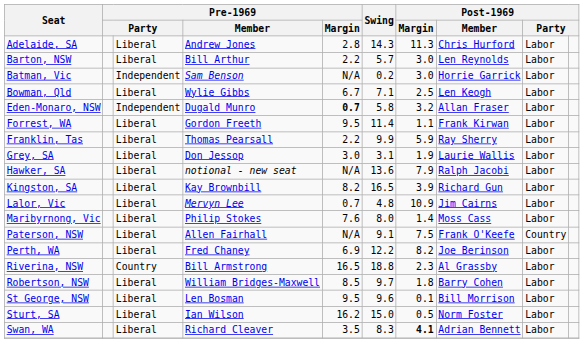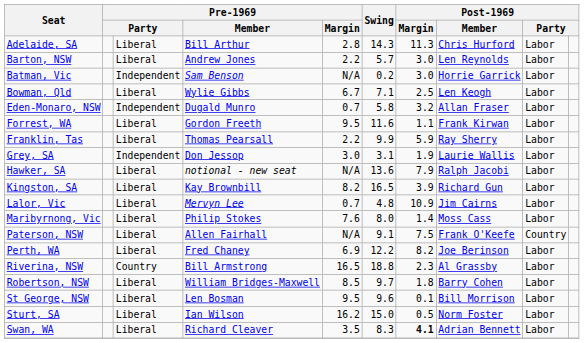 <table class="wikitable">
 <tr>
 <th rowspan="2">Seat</th>
 <th colspan="4">Pre-1969</th>
 <th rowspan="2">Swing</th>
 <th colspan="4">Post-1969</th>
 </tr>
 <tr>
 <th colspan="2">Party</th>
 <th>Member</th>
 <th>Margin</th>
 <th>Margin</th>
 <th>Member</th>
 <th colspan="2">Party</th>
 </tr>
 <tr>
 <td><a href='#'>Adelaide, SA</a></td>
 <td> </td>
 <td>Liberal</td>
-<td><a href='#'>Andrew Jones</a></td>
+<td><a href='#'>Bill Arthur</a></td>
 <td style="text-align:right;">2.8</td>
 <td style="text-align:right;">14.3</td>
 <td style="text-align:right;">11.3</td>
 <td><a href='#'>Chris Hurford</a></td>
 <td>Labor</td>
 <td> </td>
 </tr>
 <tr>
 <td><a href='#'>Barton, NSW</a></td>
 <td> </td>
 <td>Liberal</td>
-<td><a href='#'>Bill Arthur</a></td>
+<td><a href='#'>Andrew Jones</a></td>
 <td style="text-align:right;">2.2</td>
 <td style="text-align:right;">5.7</td>
 <td style="text-align:right;">3.0</td>
 <td><a href='#'>Len Reynolds</a></td>
 <td>Labor</td>
 <td> </td>
 </tr>
 <tr>
 <td><a href='#'>Batman, Vic</a></td>
 <td> </td>
 <td>Independent</td>
 <td><em><a href='#'>Sam Benson</a></em></td>
 <td style="text-align:right;">N/A</td>
 <td style="text-align:right;">0.2</td>
 <td style="text-align:right;">3.0</td>
 <td><a href='#'>Horrie Garrick</a></td>
 <td>Labor</td>
 <td> </td>
 </tr>
 <tr>
 <td><a href='#'>Bowman, Qld</a></td>
 <td> </td>
 <td>Liberal</td>
 <td><a href='#'>Wylie Gibbs</a></td>
 <td style="text-align:right;">6.7</td>
 <td style="text-align:right;">7.1</td>
 <td style="text-align:right;">2.5</td>
 <td><a href='#'>Len Keogh</a></td>
 <td>Labor</td>
 <td> </td>
 </tr>
 <tr>
 <td><a href='#'>Eden-Monaro, NSW</a></td>
 <td> </td>
 <td>Independent</td>
 <td><a href='#'>Dugald Munro</a></td>
-<td style="text-align:right;"><strong>0.7</strong></td>
+<td style="text-align:right;">0.7</td>
 <td style="text-align:right;">5.8</td>
 <td style="text-align:right;">3.2</td>
 <td><a href='#'>Allan Fraser</a></td>
 <td>Labor</td>
 <td> </td>
 </tr>
 <tr>
 <td><a href='#'>Forrest, WA</a></td>
 <td> </td>
 <td>Liberal</td>
 <td><a href='#'>Gordon Freeth</a></td>
 <td style="text-align:right;">9.5</td>
-<td style="text-align:right;">11.4</td>
+<td style="text-align:right;">11.6</td>
 <td style="text-align:right;">1.1</td>
 <td><a href='#'>Frank Kirwan</a></td>
 <td>Labor</td>
 <td> </td>
 </tr>
 <tr>
 <td><a href='#'>Franklin, Tas</a></td>
 <td> </td>
 <td>Liberal</td>
 <td><a href='#'>Thomas Pearsall</a></td>
 <td style="text-align:right;">2.2</td>
 <td style="text-align:right;">9.9</td>
 <td style="text-align:right;">5.9</td>
 <td><a href='#'>Ray Sherry</a></td>
 <td>Labor</td>
 <td> </td>
 </tr>
 <tr>
 <td><a href='#'>Grey, SA</a></td>
 <td> </td>
-<td>Liberal</td>
+<td>Independent</td>
 <td><a href='#'>Don Jessop</a></td>
 <td style="text-align:right;">3.0</td>
 <td style="text-align:right;">3.1</td>
 <td style="text-align:right;">1.9</td>
 <td><a href='#'>Laurie Wallis</a></td>
 <td>Labor</td>
 <td> </td>
 </tr>
 <tr>
 <td><a href='#'>Hawker, SA</a></td>
 <td> </td>
 <td>Liberal</td>
 <td><em>notional - new seat</em></td>
 <td style="text-align:right;">N/A</td>
 <td style="text-align:right;">13.6</td>
 <td style="text-align:right;">7.9</td>
 <td><a href='#'>Ralph Jacobi</a></td>
 <td>Labor</td>
 <td> </td>
 </tr>
 <tr>
 <td><a href='#'>Kingston, SA</a></td>
 <td> </td>
 <td>Liberal</td>
 <td><a href='#'>Kay Brownbill</a></td>
 <td style="text-align:right;">8.2</td>
 <td style="text-align:right;">16.5</td>
 <td style="text-align:right;">3.9</td>
 <td><a href='#'>Richard Gun</a></td>
 <td>Labor</td>
 <td> </td>
 </tr>
 <tr>
 <td><a href='#'>Lalor, Vic</a></td>
 <td> </td>
 <td>Liberal</td>
 <td><em><a href='#'>Mervyn Lee</a></em></td>
 <td style="text-align:right;">0.7</td>
 <td style="text-align:right;">4.8</td>
 <td style="text-align:right;">10.9</td>
 <td><a href='#'>Jim Cairns</a></td>
 <td>Labor</td>
 <td> </td>
 </tr>
 <tr>
 <td><a href='#'>Maribyrnong, Vic</a></td>
 <td> </td>
 <td>Liberal</td>
 <td><a href='#'>Philip Stokes</a></td>
 <td style="text-align:right;">7.6</td>
 <td style="text-align:right;">8.0</td>
 <td style="text-align:right;">1.4</td>
 <td><a href='#'>Moss Cass</a></td>
 <td>Labor</td>
 <td> </td>
 </tr>
 <tr>
 <td><a href='#'>Paterson, NSW</a></td>
 <td> </td>
 <td>Liberal</td>
 <td><a href='#'>Allen Fairhall</a></td>
 <td style="text-align:right;">N/A</td>
 <td style="text-align:right;">9.1</td>
 <td style="text-align:right;">7.5</td>
 <td><a href='#'>Frank O'Keefe</a></td>
 <td>Country</td>
 <td> </td>
 </tr>
 <tr>
 <td><a href='#'>Perth, WA</a></td>
 <td> </td>
 <td>Liberal</td>
 <td><a href='#'>Fred Chaney</a></td>
 <td style="text-align:right;">6.9</td>
 <td style="text-align:right;">12.2</td>
 <td style="text-align:right;">8.2</td>
 <td><a href='#'>Joe Berinson</a></td>
 <td>Labor</td>
 <td> </td>
 </tr>
 <tr>
 <td><a href='#'>Riverina, NSW</a></td>
 <td> </td>
 <td>Country</td>
 <td><a href='#'>Bill Armstrong</a></td>
 <td style="text-align:right;">16.5</td>
 <td style="text-align:right;">18.8</td>
 <td style="text-align:right;">2.3</td>
 <td><a href='#'>Al Grassby</a></td>
 <td>Labor</td>
 <td> </td>
 </tr>
 <tr>
 <td><a href='#'>Robertson, NSW</a></td>
 <td> </td>
 <td>Liberal</td>
 <td><a href='#'>William Bridges-Maxwell</a></td>
 <td style="text-align:right;">8.5</td>
 <td style="text-align:right;">9.7</td>
 <td style="text-align:right;">1.8</td>
 <td><a href='#'>Barry Cohen</a></td>
 <td>Labor</td>
 <td> </td>
 </tr>
 <tr>
 <td><a href='#'>St George, NSW</a></td>
 <td> </td>
 <td>Liberal</td>
 <td><a href='#'>Len Bosman</a></td>
 <td style="text-align:right;">9.5</td>
 <td style="text-align:right;">9.6</td>
 <td style="text-align:right;">0.1</td>
 <td><a href='#'>Bill Morrison</a></td>
 <td>Labor</td>
 <td> </td>
 </tr>
 <tr>
 <td><a href='#'>Sturt, SA</a></td>
 <td> </td>
 <td>Liberal</td>
 <td><a href='#'>Ian Wilson</a></td>
 <td style="text-align:right;">16.2</td>
 <td style="text-align:right;">15.0</td>
 <td style="text-align:right;">0.5</td>
 <td><a href='#'>Norm Foster</a></td>
 <td>Labor</td>
 <td> </td>
 </tr>
 <tr>
 <td><a href='#'>Swan, WA</a></td>
 <td> </td>
 <td>Liberal</td>
 <td><a href='#'>Richard Cleaver</a></td>
 <td style="text-align:right;">3.5</td>
 <td style="text-align:right;">8.3</td>
 <td style="text-align:right;"><strong>4.1</strong></td>
 <td><a href='#'>Adrian Bennett</a></td>
 <td>Labor</td>
 <td> </td>
 </tr>
 <tr>
 </tr>
 </table>
